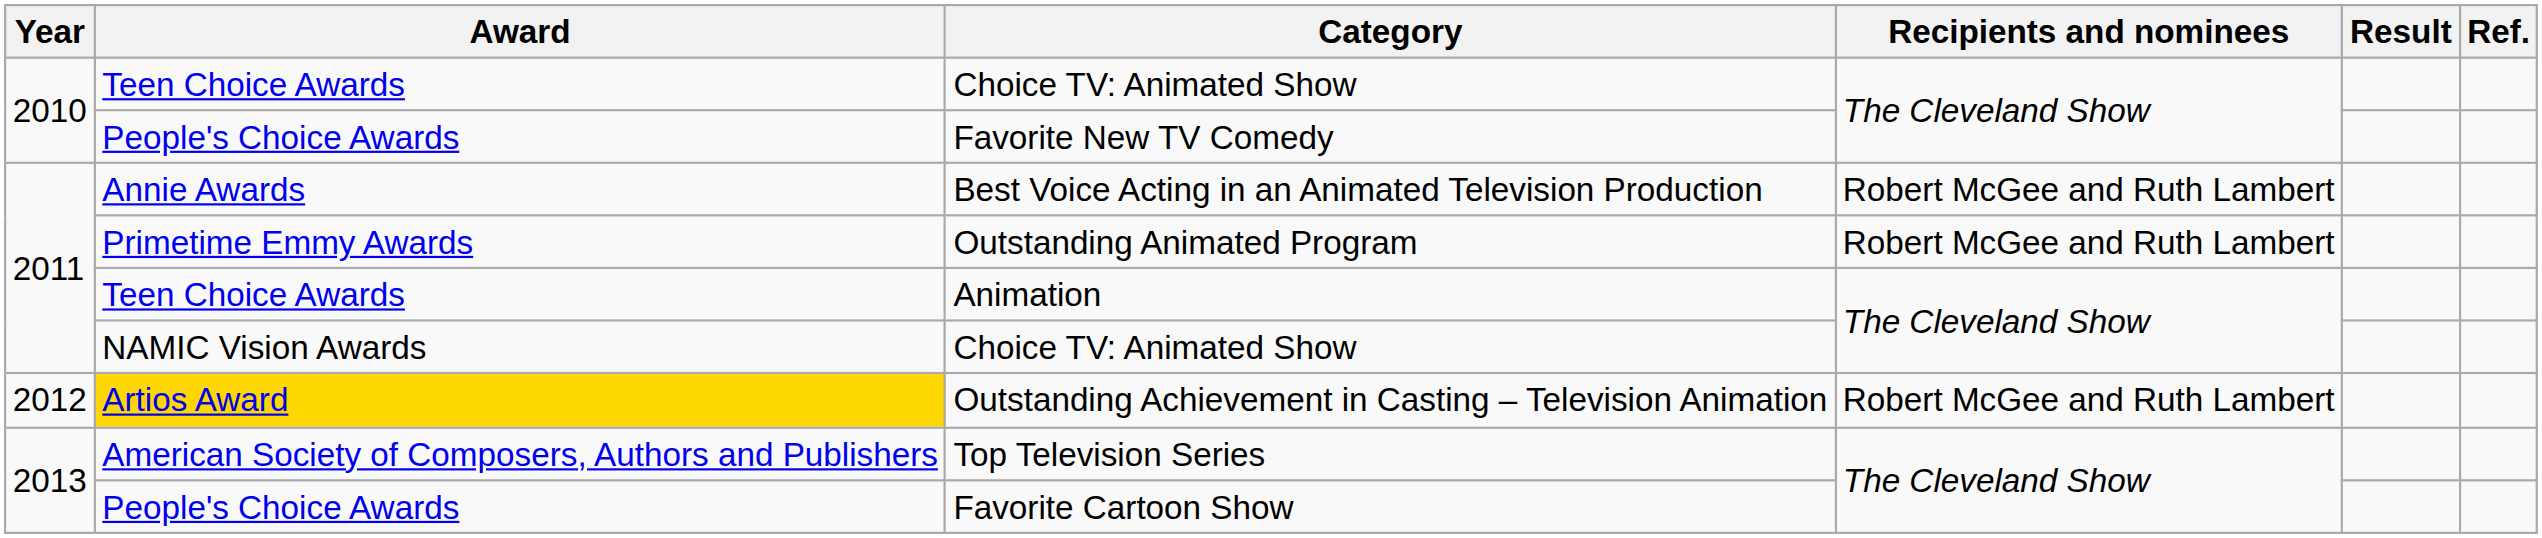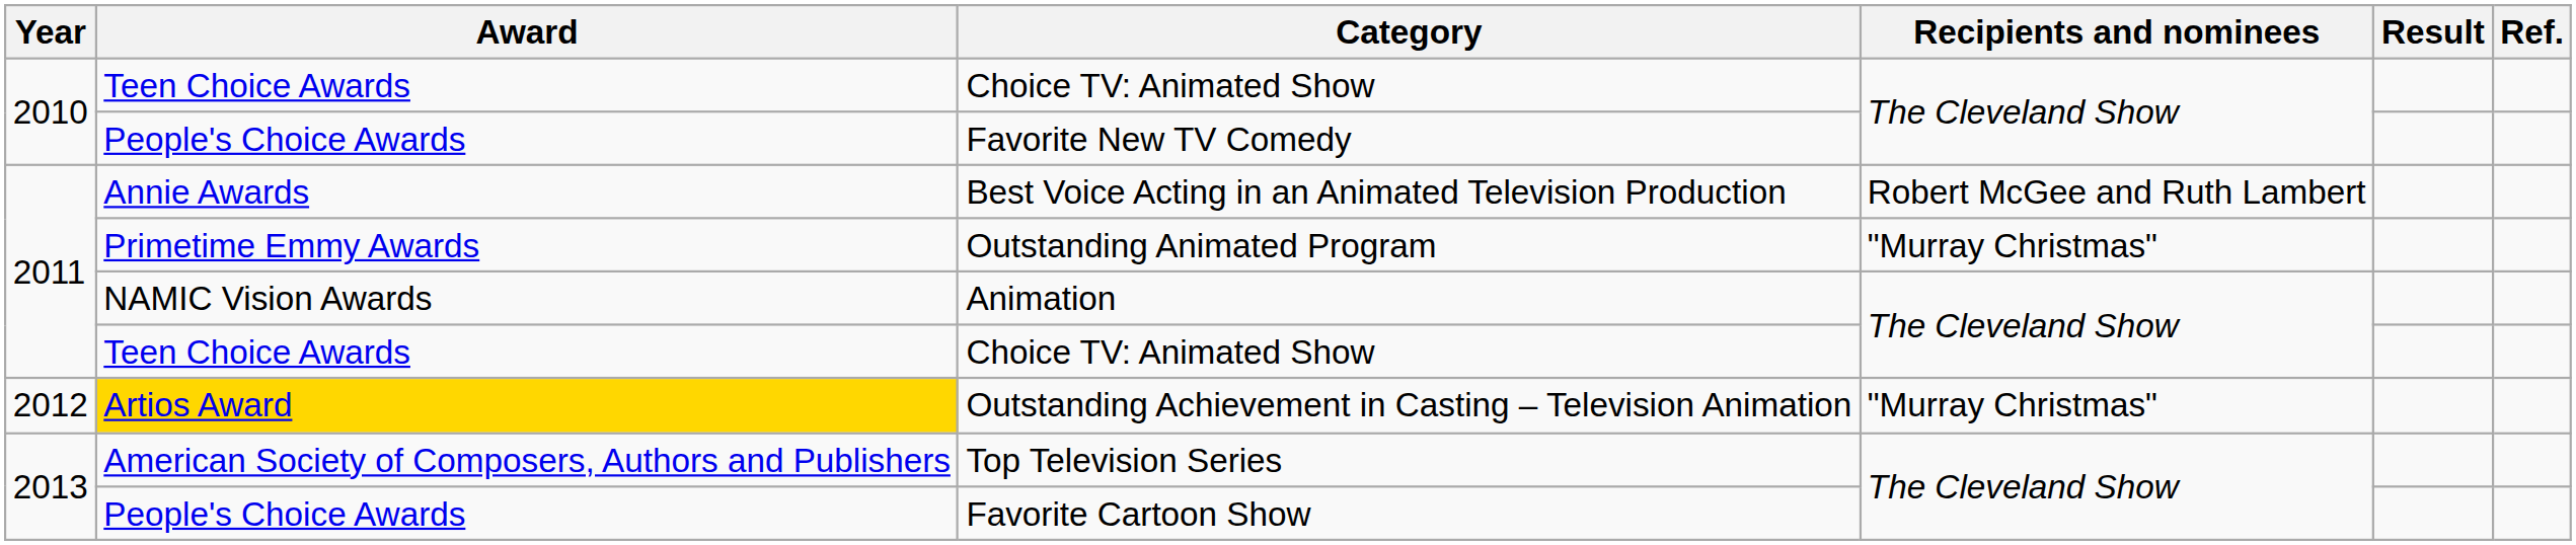 <table class="wikitable" style="font-size: 95%;">
 <tr style="text-align:center;">
 <th>Year</th>
 <th>Award</th>
 <th>Category</th>
 <th>Recipients and nominees</th>
 <th>Result</th>
 <th>Ref.</th>
 </tr>
 <tr>
 <td rowspan="2">2010</td>
 <td><a href='#'>Teen Choice Awards</a></td>
 <td>Choice TV: Animated Show</td>
 <td rowspan="2"><em>The Cleveland Show</em></td>
 <td></td>
 <td></td>
 </tr>
 <tr>
 <td><a href='#'>People's Choice Awards</a></td>
 <td>Favorite New TV Comedy</td>
 <td></td>
 <td></td>
 </tr>
 <tr>
 <td rowspan="4">2011</td>
 <td><a href='#'>Annie Awards</a></td>
 <td>Best Voice Acting in an Animated Television Production</td>
 <td>Robert McGee and Ruth Lambert</td>
 <td></td>
 <td></td>
 </tr>
 <tr>
 <td><a href='#'>Primetime Emmy Awards</a></td>
 <td>Outstanding Animated Program</td>
-<td>Robert McGee and Ruth Lambert</td>
+<td>"Murray Christmas"</td>
 <td></td>
 <td style="text-align:center;"></td>
 </tr>
 <tr>
-<td><a href='#'>Teen Choice Awards</a></td>
+<td>NAMIC Vision Awards</td>
 <td>Animation</td>
 <td rowspan="2"><em>The Cleveland Show</em></td>
 <td></td>
 <td></td>
 </tr>
 <tr>
-<td>NAMIC Vision Awards</td>
+<td><a href='#'>Teen Choice Awards</a></td>
 <td>Choice TV: Animated Show</td>
 <td></td>
 <td></td>
 </tr>
 <tr>
 <td>2012</td>
 <td style="background: gold;"><a href='#'>Artios Award</a></td>
 <td>Outstanding Achievement in Casting – Television Animation</td>
-<td>Robert McGee and Ruth Lambert</td>
+<td>"Murray Christmas"</td>
 <td></td>
 <td></td>
 </tr>
 <tr>
 <td rowspan="2">2013</td>
 <td><a href='#'>American Society of Composers, Authors and Publishers</a></td>
 <td>Top Television Series</td>
 <td rowspan="2"><em>The Cleveland Show</em></td>
 <td></td>
 <td style="text-align:center;"></td>
 </tr>
 <tr>
 <td><a href='#'>People's Choice Awards</a></td>
 <td>Favorite Cartoon Show</td>
 <td></td>
 <td></td>
 </tr>
 </table>
